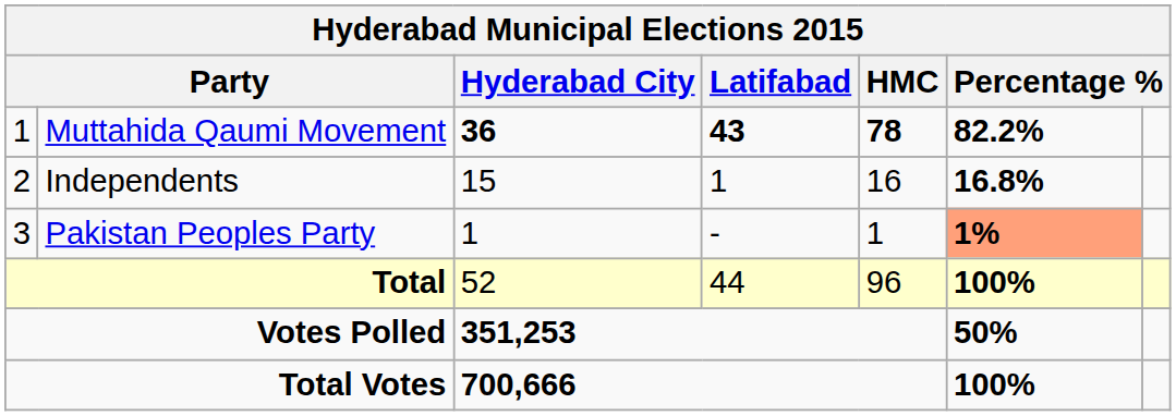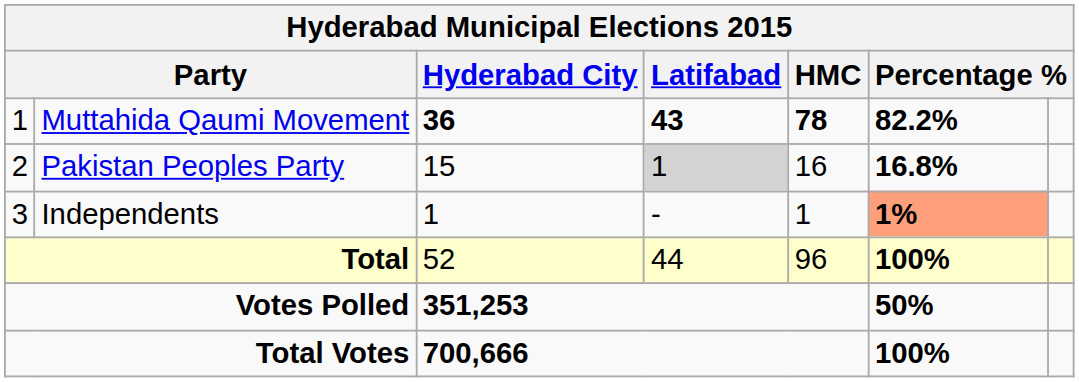 <table class="wikitable">
 <tr>
 <th colspan="7">Hyderabad Municipal Elections 2015</th>
 </tr>
 <tr>
 <th colspan="2">Party</th>
 <th><a href='#'>Hyderabad City</a></th>
 <th><a href='#'>Latifabad</a></th>
 <th>HMC</th>
 <th colspan="2">Percentage %</th>
 </tr>
 <tr>
 <td>1</td>
 <td> <a href='#'>Muttahida Qaumi Movement</a></td>
 <td><strong>36</strong></td>
 <td><strong>43</strong></td>
 <td><strong>78</strong></td>
 <td><strong>82.2%</strong></td>
 <td></td>
 </tr>
 <tr>
 <td>2</td>
-<td>Independents</td>
+<td> <a href='#'>Pakistan Peoples Party</a></td>
 <td>15</td>
-<td>1</td>
+<td style="background: lightgrey;">1</td>
 <td>16</td>
 <td><strong>16.8%</strong></td>
 <td></td>
 </tr>
 <tr>
 <td>3</td>
-<td> <a href='#'>Pakistan Peoples Party</a></td>
+<td>Independents</td>
 <td>1</td>
 <td>-</td>
 <td>1</td>
 <td style="background: lightsalmon;"><strong>1%</strong></td>
 <td></td>
 </tr>
 <tr style="border: 1px solid black; background: #ffffcc;">
 <td colspan="2" align=right><strong>Total</strong></td>
 <td>52</td>
 <td>44</td>
 <td>96</td>
 <td><strong>100%</strong></td>
 <td></td>
 </tr>
 <tr>
 <td colspan="2" align=right><strong>Votes Polled</strong></td>
 <td colspan="3"><strong>351,253</strong></td>
 <td><strong>50%</strong></td>
 <td></td>
 </tr>
 <tr>
 <td colspan="2" align=right><strong>Total Votes</strong></td>
 <td colspan="3"><strong>700,666</strong></td>
 <td><strong>100%</strong></td>
 <td></td>
 </tr>
 </table>
